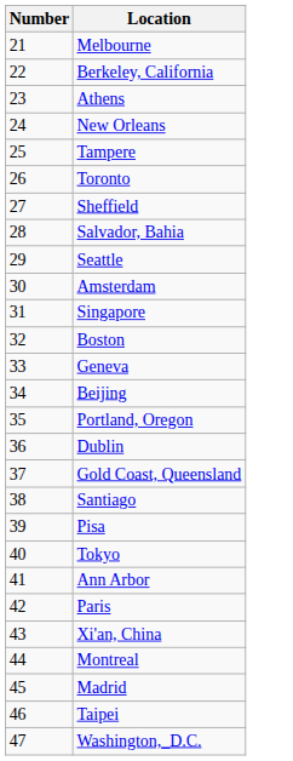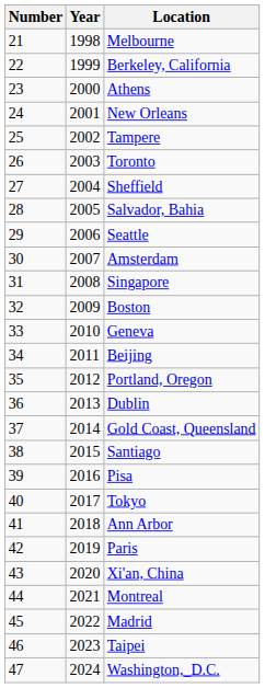 <table class="wikitable" border="1">
 <tr>
 <th>Number</th>
+<th>Year</th>
 <th>Location</th>
 </tr>
 <tr>
 <td>21</td>
+<td>1998</td>
 <td><a href='#'>Melbourne</a></td>
 </tr>
 <tr>
 <td>22</td>
+<td>1999</td>
 <td><a href='#'>Berkeley, California</a></td>
 </tr>
 <tr>
 <td>23</td>
+<td>2000</td>
 <td><a href='#'>Athens</a></td>
 </tr>
 <tr>
 <td>24</td>
+<td>2001</td>
 <td><a href='#'>New Orleans</a></td>
 </tr>
 <tr>
 <td>25</td>
+<td>2002</td>
 <td><a href='#'>Tampere</a></td>
 </tr>
 <tr>
 <td>26</td>
+<td>2003</td>
 <td><a href='#'>Toronto</a></td>
 </tr>
 <tr>
 <td>27</td>
+<td>2004</td>
 <td><a href='#'>Sheffield</a></td>
 </tr>
 <tr>
 <td>28</td>
+<td>2005</td>
 <td><a href='#'>Salvador, Bahia</a></td>
 </tr>
 <tr>
 <td>29</td>
+<td>2006</td>
 <td><a href='#'>Seattle</a></td>
 </tr>
 <tr>
 <td>30</td>
+<td>2007</td>
 <td><a href='#'>Amsterdam</a></td>
 </tr>
 <tr>
 <td>31</td>
+<td>2008</td>
 <td><a href='#'>Singapore</a></td>
 </tr>
 <tr>
 <td>32</td>
+<td>2009</td>
 <td><a href='#'>Boston</a></td>
 </tr>
 <tr>
 <td>33</td>
+<td>2010</td>
 <td><a href='#'>Geneva</a></td>
 </tr>
 <tr>
 <td>34</td>
+<td>2011</td>
 <td><a href='#'>Beijing</a></td>
 </tr>
 <tr>
 <td>35</td>
+<td>2012</td>
 <td><a href='#'>Portland, Oregon</a></td>
 </tr>
 <tr>
 <td>36</td>
+<td>2013</td>
 <td><a href='#'>Dublin</a></td>
 </tr>
 <tr>
 <td>37</td>
+<td>2014</td>
 <td><a href='#'>Gold Coast, Queensland</a></td>
 </tr>
 <tr>
 <td>38</td>
+<td>2015</td>
 <td><a href='#'>Santiago</a></td>
 </tr>
 <tr>
 <td>39</td>
+<td>2016</td>
 <td><a href='#'>Pisa</a></td>
 </tr>
 <tr>
 <td>40</td>
+<td>2017</td>
 <td><a href='#'>Tokyo</a></td>
 </tr>
 <tr>
 <td>41</td>
+<td>2018</td>
 <td><a href='#'>Ann Arbor</a></td>
 </tr>
 <tr>
 <td>42</td>
+<td>2019</td>
 <td><a href='#'>Paris</a></td>
 </tr>
 <tr>
 <td>43</td>
+<td>2020</td>
 <td><a href='#'>Xi'an, China</a></td>
 </tr>
 <tr>
 <td>44</td>
+<td>2021</td>
 <td><a href='#'>Montreal</a></td>
 </tr>
 <tr>
 <td>45</td>
+<td>2022</td>
 <td><a href='#'>Madrid</a></td>
 </tr>
 <tr>
 <td>46</td>
+<td>2023</td>
 <td><a href='#'>Taipei</a></td>
 </tr>
 <tr>
 <td>47</td>
+<td>2024</td>
 <td><a href='#'>Washington,_D.C.</a></td>
 </tr>
 </table>
